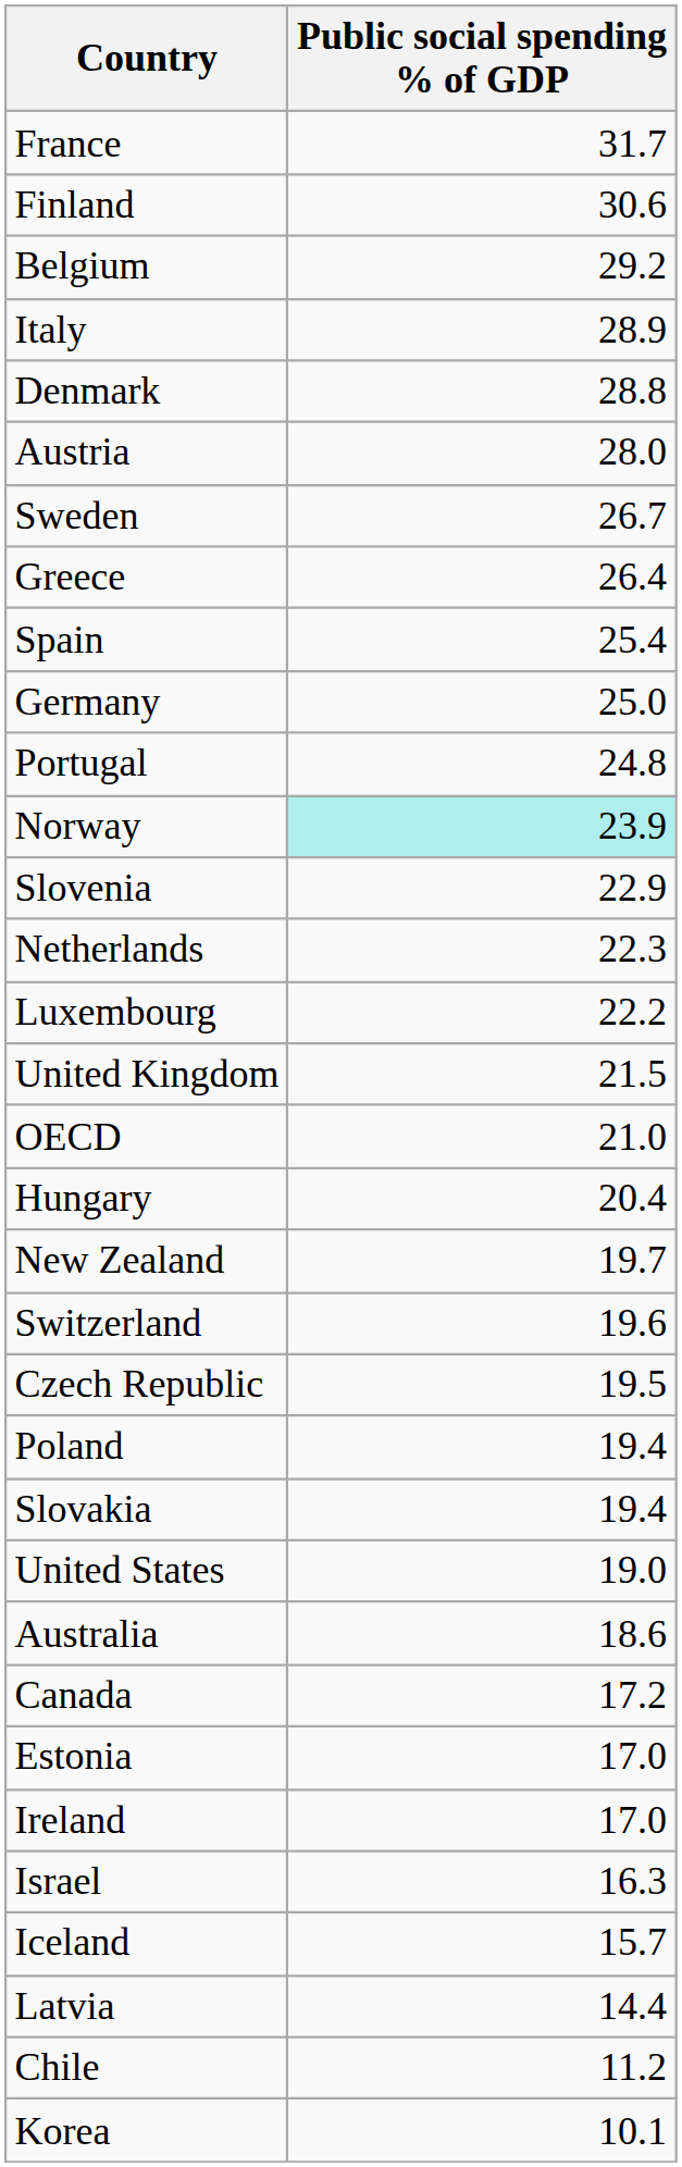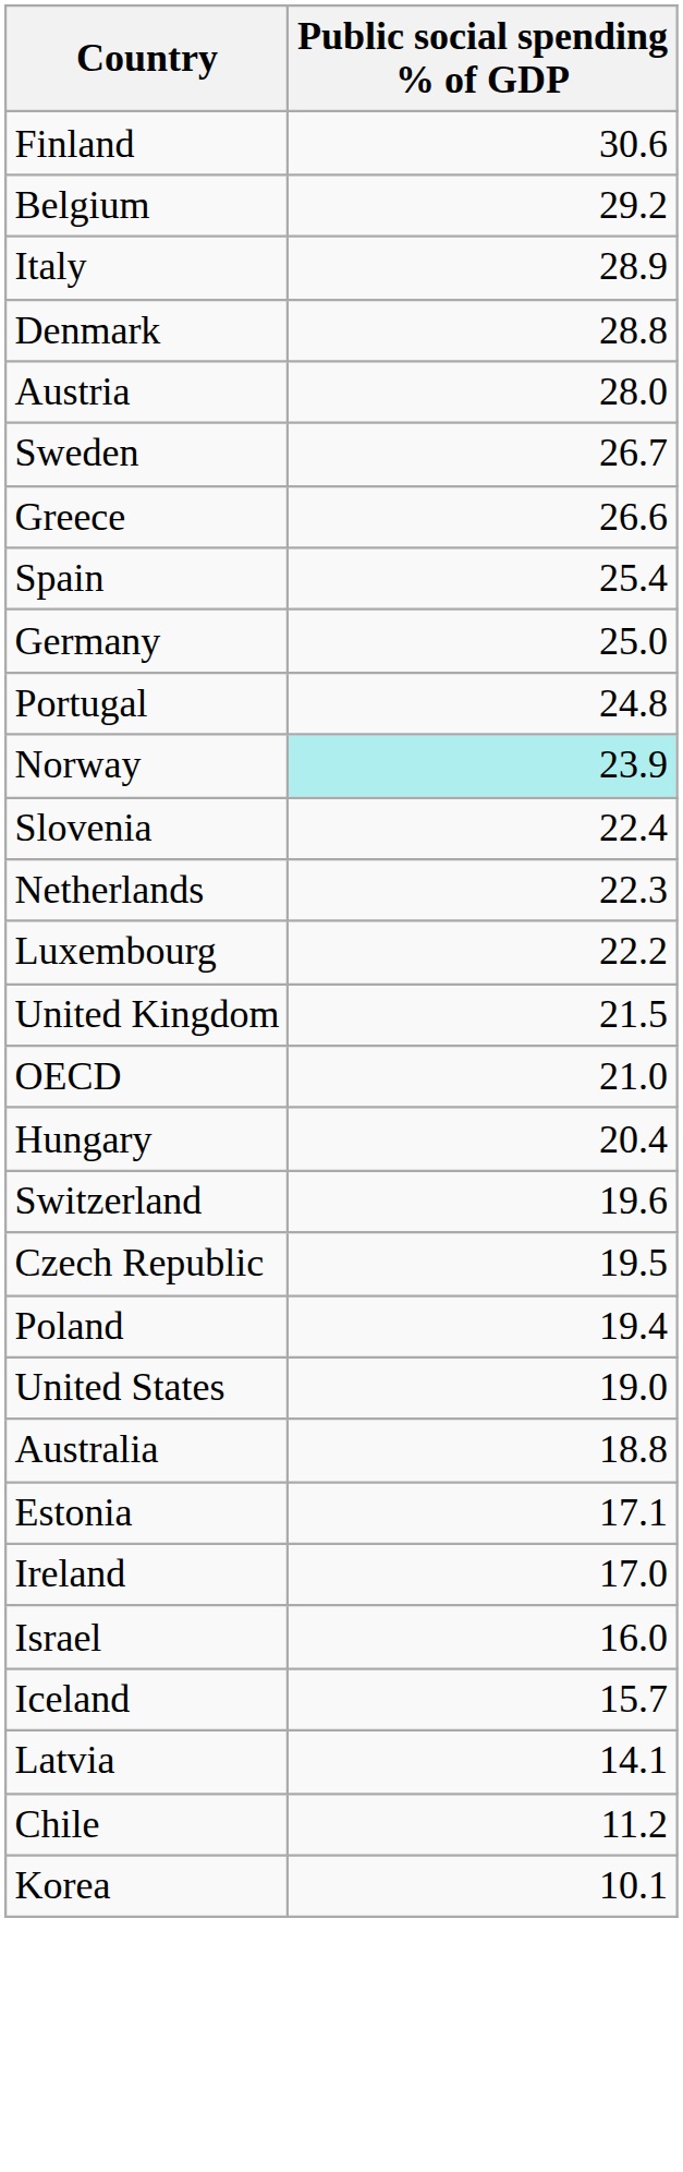 <table class="wikitable sortable" style="margin-right:auto;margin-right:auto;text-align: right">
 <tr>
 <th>Country</th>
 <th>Public social spending<br>% of GDP</th>
-</tr>
-<tr>
-<td align="left">France</td>
-<td>31.7</td>
 </tr>
 <tr>
 <td align="left">Finland</td>
 <td>30.6</td>
 </tr>
 <tr>
 <td align="left">Belgium</td>
 <td>29.2</td>
 </tr>
 <tr>
 <td align="left">Italy</td>
 <td>28.9</td>
 </tr>
 <tr>
 <td align="left">Denmark</td>
 <td>28.8</td>
 </tr>
 <tr>
 <td align="left">Austria</td>
 <td>28.0</td>
 </tr>
 <tr>
 <td align="left">Sweden</td>
 <td>26.7</td>
 </tr>
 <tr>
 <td align="left">Greece</td>
-<td>26.4</td>
+<td>26.6</td>
 </tr>
 <tr>
 <td align="left">Spain</td>
 <td>25.4</td>
 </tr>
 <tr>
 <td align="left">Germany</td>
 <td>25.0</td>
 </tr>
 <tr>
 <td align="left">Portugal</td>
 <td>24.8</td>
 </tr>
 <tr>
 <td align="left">Norway</td>
 <td style="background: paleturquoise;">23.9</td>
 </tr>
 <tr>
 <td align="left">Slovenia</td>
-<td>22.9</td>
+<td>22.4</td>
 </tr>
 <tr>
 <td align="left">Netherlands</td>
 <td>22.3</td>
 </tr>
 <tr>
 <td align="left">Luxembourg</td>
 <td>22.2</td>
 </tr>
 <tr>
 <td align="left">United Kingdom</td>
 <td>21.5</td>
 </tr>
 <tr>
 <td align="left">OECD</td>
 <td>21.0</td>
 </tr>
 <tr>
 <td align="left">Hungary</td>
 <td>20.4</td>
 </tr>
 <tr>
-<td align="left">New Zealand</td>
-<td>19.7</td>
-</tr>
-<tr>
 <td align="left">Switzerland</td>
 <td>19.6</td>
 </tr>
 <tr>
 <td align="left">Czech Republic</td>
 <td>19.5</td>
 </tr>
 <tr>
 <td align="left">Poland</td>
 <td>19.4</td>
 </tr>
 <tr>
-<td align="left">Slovakia</td>
-<td>19.4</td>
-</tr>
-<tr>
 <td align="left">United States</td>
 <td>19.0</td>
 </tr>
 <tr>
 <td align="left">Australia</td>
-<td>18.6</td>
-</tr>
-<tr>
-<td align="left">Canada</td>
-<td>17.2</td>
+<td>18.8</td>
 </tr>
 <tr>
 <td align="left">Estonia</td>
-<td>17.0</td>
+<td>17.1</td>
 </tr>
 <tr>
 <td align="left">Ireland</td>
 <td>17.0</td>
 </tr>
 <tr>
 <td align="left">Israel</td>
-<td>16.3</td>
+<td>16.0</td>
 </tr>
 <tr>
 <td align="left">Iceland</td>
 <td>15.7</td>
 </tr>
 <tr>
 <td align="left">Latvia</td>
-<td>14.4</td>
+<td>14.1</td>
 </tr>
 <tr>
 <td align="left">Chile</td>
 <td>11.2</td>
 </tr>
 <tr>
 <td align="left">Korea</td>
 <td>10.1</td>
 </tr>
 </table>
